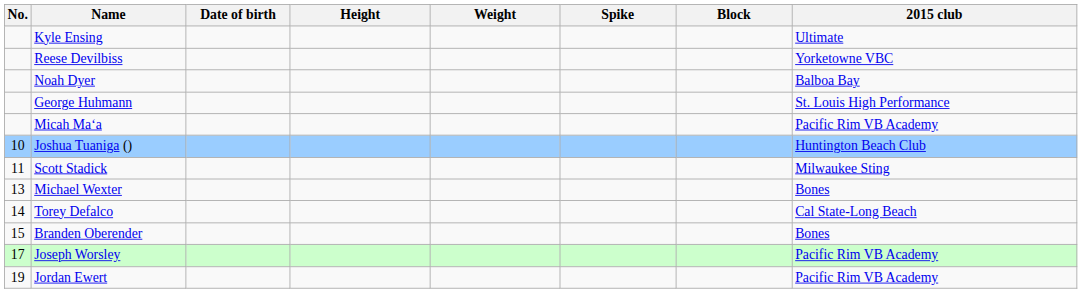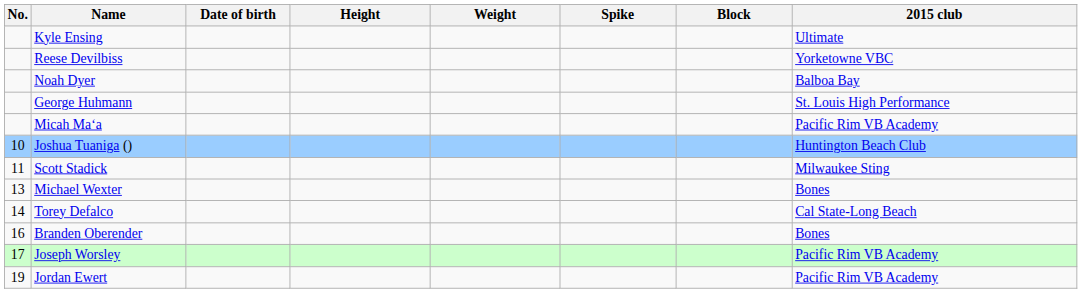 <table class="wikitable sortable" style="text-align:center;">
 <tr>
 <th>No.</th>
 <th style="width:12em">Name</th>
 <th style="width:8em">Date of birth</th>
 <th style="width:11em">Height</th>
 <th style="width:10em">Weight</th>
 <th style="width:9em">Spike</th>
 <th style="width:9em">Block</th>
 <th style="width:23em">2015 club</th>
 </tr>
 <tr>
 <td></td>
 <td align=left><a href='#'>Kyle Ensing</a></td>
 <td align=right></td>
 <td></td>
 <td></td>
 <td></td>
 <td></td>
 <td align=left> <a href='#'>Ultimate</a></td>
 </tr>
 <tr>
 <td></td>
 <td align=left><a href='#'>Reese Devilbiss</a></td>
 <td align=right></td>
 <td></td>
 <td></td>
 <td></td>
 <td></td>
 <td align=left> <a href='#'>Yorketowne VBC</a></td>
 </tr>
 <tr>
 <td></td>
 <td align=left><a href='#'>Noah Dyer</a></td>
 <td align=right></td>
 <td></td>
 <td></td>
 <td></td>
 <td></td>
 <td align=left> <a href='#'>Balboa Bay</a></td>
 </tr>
 <tr>
 <td></td>
 <td align=left><a href='#'>George Huhmann</a></td>
 <td align=right></td>
 <td></td>
 <td></td>
 <td></td>
 <td></td>
 <td align=left> <a href='#'>St. Louis High Performance</a></td>
 </tr>
 <tr>
 <td></td>
 <td align=left><a href='#'>Micah Maʻa</a></td>
 <td align=right></td>
 <td></td>
 <td></td>
 <td></td>
 <td></td>
 <td align=left> <a href='#'>Pacific Rim VB Academy</a></td>
 </tr>
 <tr bgcolor=#9acdff>
 <td>10</td>
 <td align=left><a href='#'>Joshua Tuaniga</a> ()</td>
 <td align=right></td>
 <td></td>
 <td></td>
 <td></td>
 <td></td>
 <td align=left> <a href='#'>Huntington Beach Club</a></td>
 </tr>
 <tr>
 <td>11</td>
 <td align=left><a href='#'>Scott Stadick</a></td>
 <td align=right></td>
 <td></td>
 <td></td>
 <td></td>
 <td></td>
 <td align=left> <a href='#'>Milwaukee Sting</a></td>
 </tr>
 <tr>
 <td>13</td>
 <td align=left><a href='#'>Michael Wexter</a></td>
 <td align=right></td>
 <td></td>
 <td></td>
 <td></td>
 <td></td>
 <td align=left> <a href='#'>Bones</a></td>
 </tr>
 <tr>
 <td>14</td>
 <td align=left><a href='#'>Torey Defalco</a></td>
 <td align=right></td>
 <td></td>
 <td></td>
 <td></td>
 <td></td>
 <td align=left> <a href='#'>Cal State-Long Beach</a></td>
 </tr>
 <tr>
-<td>15</td>
+<td>16</td>
 <td align=left><a href='#'>Branden Oberender</a></td>
 <td align=right></td>
 <td></td>
 <td></td>
 <td></td>
 <td></td>
 <td align=left> <a href='#'>Bones</a></td>
 </tr>
 <tr bgcolor=#ccffcc>
 <td>17</td>
 <td align=left><a href='#'>Joseph Worsley</a></td>
 <td align=right></td>
 <td></td>
 <td></td>
 <td></td>
 <td></td>
 <td align=left> <a href='#'>Pacific Rim VB Academy</a></td>
 </tr>
 <tr>
 <td>19</td>
 <td align=left><a href='#'>Jordan Ewert</a></td>
 <td align=right></td>
 <td></td>
 <td></td>
 <td></td>
 <td></td>
 <td align=left> <a href='#'>Pacific Rim VB Academy</a></td>
 </tr>
 </table>
